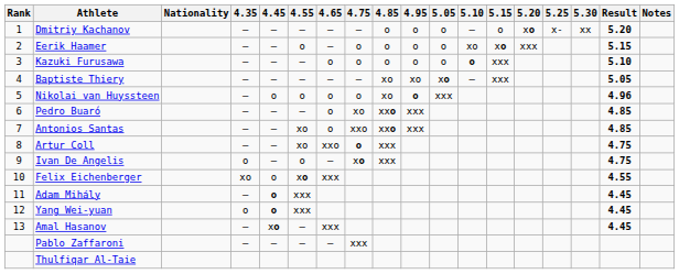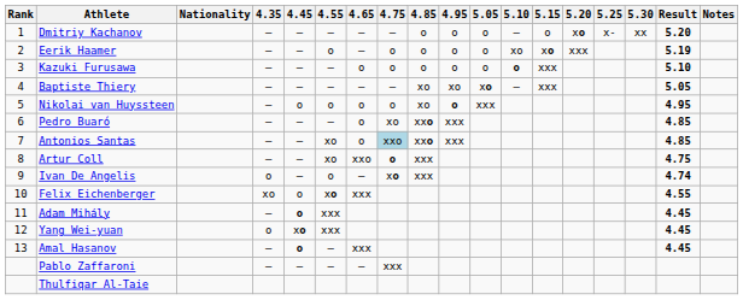 <table class="wikitable sortable" style="text-align:center;font-size:90%">
 <tr>
 <th>Rank</th>
 <th>Athlete</th>
 <th>Nationality</th>
 <th>4.35</th>
 <th>4.45</th>
 <th>4.55</th>
 <th>4.65</th>
 <th>4.75</th>
 <th>4.85</th>
 <th>4.95</th>
 <th>5.05</th>
 <th>5.10</th>
 <th>5.15</th>
 <th>5.20</th>
 <th>5.25</th>
 <th>5.30</th>
 <th>Result</th>
 <th>Notes</th>
 </tr>
 <tr>
 <td>1</td>
 <td align=left><a href='#'>Dmitriy Kachanov</a></td>
 <td align=left></td>
 <td>–</td>
 <td>–</td>
 <td>–</td>
 <td>–</td>
 <td>–</td>
 <td>o</td>
 <td>o</td>
 <td>o</td>
 <td>–</td>
 <td>o</td>
 <td>x<strong>o</strong></td>
 <td>x-</td>
 <td>xx</td>
 <td><strong>5.20</strong></td>
 <td></td>
 </tr>
 <tr>
 <td>2</td>
 <td align=left><a href='#'>Eerik Haamer</a></td>
 <td align=left></td>
 <td>–</td>
 <td>–</td>
 <td>o</td>
 <td>–</td>
 <td>o</td>
 <td>o</td>
 <td>o</td>
 <td>o</td>
 <td>xo</td>
 <td>x<strong>o</strong></td>
 <td>xxx</td>
 <td></td>
 <td></td>
-<td><strong>5.15</strong></td>
+<td><strong>5.19</strong></td>
 <td></td>
 </tr>
 <tr>
 <td>3</td>
 <td align=left><a href='#'>Kazuki Furusawa</a></td>
 <td align=left></td>
 <td>–</td>
 <td>–</td>
 <td>–</td>
 <td>o</td>
 <td>o</td>
 <td>o</td>
 <td>o</td>
 <td>o</td>
 <td><strong>o</strong></td>
 <td>xxx</td>
 <td></td>
 <td></td>
 <td></td>
 <td><strong>5.10</strong></td>
 <td></td>
 </tr>
 <tr>
 <td>4</td>
 <td align=left><a href='#'>Baptiste Thiery</a></td>
 <td align=left></td>
 <td>–</td>
 <td>–</td>
 <td>–</td>
 <td>–</td>
 <td>–</td>
 <td>xo</td>
 <td>xo</td>
 <td>x<strong>o</strong></td>
 <td>–</td>
 <td>xxx</td>
 <td></td>
 <td></td>
 <td></td>
 <td><strong>5.05</strong></td>
 <td></td>
 </tr>
 <tr>
 <td>5</td>
 <td align=left><a href='#'>Nikolai van Huyssteen</a></td>
 <td align=left></td>
 <td>–</td>
 <td>o</td>
 <td>o</td>
 <td>o</td>
 <td>o</td>
 <td>xo</td>
 <td><strong>o</strong></td>
 <td>xxx</td>
 <td></td>
 <td></td>
 <td></td>
 <td></td>
 <td></td>
-<td><strong>4.96</strong></td>
+<td><strong>4.95</strong></td>
 <td></td>
 </tr>
 <tr>
 <td>6</td>
 <td align=left><a href='#'>Pedro Buaró</a></td>
 <td align=left></td>
 <td>–</td>
 <td>–</td>
 <td>–</td>
 <td>o</td>
 <td>xo</td>
 <td>xx<strong>o</strong></td>
 <td>xxx</td>
 <td></td>
 <td></td>
 <td></td>
 <td></td>
 <td></td>
 <td></td>
 <td><strong>4.85</strong></td>
 <td></td>
 </tr>
 <tr>
 <td>7</td>
 <td align=left><a href='#'>Antonios Santas</a></td>
 <td align=left></td>
 <td>–</td>
 <td>–</td>
 <td>xo</td>
 <td>o</td>
-<td>xxo</td>
+<td style="background: lightblue;">xxo</td>
 <td>xx<strong>o</strong></td>
 <td>xxx</td>
 <td></td>
 <td></td>
 <td></td>
 <td></td>
 <td></td>
 <td></td>
 <td><strong>4.85</strong></td>
 <td></td>
 </tr>
 <tr>
 <td>8</td>
 <td align=left><a href='#'>Artur Coll</a></td>
 <td align=left></td>
 <td>–</td>
 <td>–</td>
 <td>xo</td>
 <td>xxo</td>
 <td><strong>o</strong></td>
 <td>xxx</td>
 <td></td>
 <td></td>
 <td></td>
 <td></td>
 <td></td>
 <td></td>
 <td></td>
 <td><strong>4.75</strong></td>
 <td></td>
 </tr>
 <tr>
 <td>9</td>
 <td align=left><a href='#'>Ivan De Angelis</a></td>
 <td align=left></td>
 <td>o</td>
 <td>–</td>
 <td>o</td>
 <td>–</td>
 <td>x<strong>o</strong></td>
 <td>xxx</td>
 <td></td>
 <td></td>
 <td></td>
 <td></td>
 <td></td>
 <td></td>
 <td></td>
-<td><strong>4.75</strong></td>
+<td><strong>4.74</strong></td>
 <td></td>
 </tr>
 <tr>
 <td>10</td>
 <td align=left><a href='#'>Felix Eichenberger</a></td>
 <td align=left></td>
 <td>xo</td>
 <td>o</td>
 <td>x<strong>o</strong></td>
 <td>xxx</td>
 <td></td>
 <td></td>
 <td></td>
 <td></td>
 <td></td>
 <td></td>
 <td></td>
 <td></td>
 <td></td>
 <td><strong>4.55</strong></td>
 <td></td>
 </tr>
 <tr>
 <td>11</td>
 <td align=left><a href='#'>Adam Mihály</a></td>
 <td align=left></td>
 <td>–</td>
 <td><strong>o</strong></td>
 <td>xxx</td>
 <td></td>
 <td></td>
 <td></td>
 <td></td>
 <td></td>
 <td></td>
 <td></td>
 <td></td>
 <td></td>
 <td></td>
 <td><strong>4.45</strong></td>
 <td></td>
 </tr>
 <tr>
 <td>12</td>
 <td align=left><a href='#'>Yang Wei-yuan</a></td>
 <td align=left></td>
 <td>o</td>
-<td><strong>o</strong></td>
+<td>x<strong>o</strong></td>
 <td>xxx</td>
 <td></td>
 <td></td>
 <td></td>
 <td></td>
 <td></td>
 <td></td>
 <td></td>
 <td></td>
 <td></td>
 <td></td>
 <td><strong>4.45</strong></td>
 <td></td>
 </tr>
 <tr>
 <td>13</td>
 <td align=left><a href='#'>Amal Hasanov</a></td>
 <td align=left></td>
 <td>–</td>
-<td>x<strong>o</strong></td>
+<td><strong>o</strong></td>
 <td>–</td>
 <td>xxx</td>
 <td></td>
 <td></td>
 <td></td>
 <td></td>
 <td></td>
 <td></td>
 <td></td>
 <td></td>
 <td></td>
 <td><strong>4.45</strong></td>
 <td></td>
 </tr>
 <tr>
 <td></td>
 <td align=left><a href='#'>Pablo Zaffaroni</a></td>
 <td align=left></td>
 <td>–</td>
 <td>–</td>
 <td>–</td>
 <td>–</td>
 <td>xxx</td>
 <td></td>
 <td></td>
 <td></td>
 <td></td>
 <td></td>
 <td></td>
 <td></td>
 <td></td>
 <td></td>
 <td></td>
 </tr>
 <tr>
 <td></td>
 <td align=left><a href='#'>Thulfiqar Al-Taie</a></td>
 <td align=left></td>
 <td></td>
 <td></td>
 <td></td>
 <td></td>
 <td></td>
 <td></td>
 <td></td>
 <td></td>
 <td></td>
 <td></td>
 <td></td>
 <td></td>
 <td></td>
 <td></td>
 <td></td>
 </tr>
 </table>
